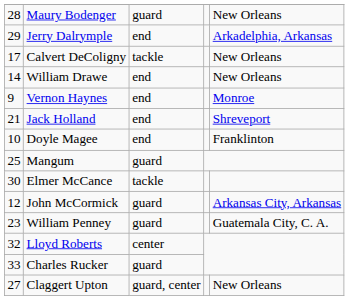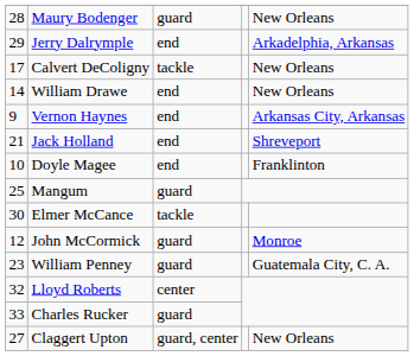 <table class="wikitable">
 <tr>
 </tr>
 <tr>
 <td>28</td>
 <td><a href='#'>Maury Bodenger</a></td>
 <td>guard</td>
 <td></td>
 <td>New Orleans</td>
 </tr>
 <tr>
 <td>29</td>
 <td><a href='#'>Jerry Dalrymple</a></td>
 <td>end</td>
 <td></td>
 <td><a href='#'>Arkadelphia, Arkansas</a></td>
 </tr>
 <tr>
 <td>17</td>
 <td>Calvert DeColigny</td>
 <td>tackle</td>
 <td></td>
 <td>New Orleans</td>
 </tr>
 <tr>
 <td>14</td>
 <td>William Drawe</td>
 <td>end</td>
 <td></td>
 <td>New Orleans</td>
 </tr>
 <tr>
 <td>9</td>
 <td><a href='#'>Vernon Haynes</a></td>
 <td>end</td>
 <td></td>
-<td><a href='#'>Monroe</a></td>
+<td><a href='#'>Arkansas City, Arkansas</a></td>
 </tr>
 <tr>
 <td>21</td>
 <td><a href='#'>Jack Holland</a></td>
 <td>end</td>
 <td></td>
 <td><a href='#'>Shreveport</a></td>
 </tr>
 <tr>
 <td>10</td>
 <td>Doyle Magee</td>
 <td>end</td>
 <td></td>
 <td>Franklinton</td>
 </tr>
 <tr>
 <td>25</td>
 <td>Mangum</td>
 <td>guard</td>
 </tr>
 <tr>
 <td>30</td>
 <td>Elmer McCance</td>
 <td>tackle</td>
 <td></td>
 <td></td>
 </tr>
 <tr>
 <td>12</td>
 <td>John McCormick</td>
 <td>guard</td>
 <td></td>
-<td><a href='#'>Arkansas City, Arkansas</a></td>
+<td><a href='#'>Monroe</a></td>
 </tr>
 <tr>
 <td>23</td>
 <td>William Penney</td>
 <td>guard</td>
 <td></td>
 <td>Guatemala City, C. A.</td>
 </tr>
 <tr>
 <td>32</td>
 <td><a href='#'>Lloyd Roberts</a></td>
 <td>center</td>
 </tr>
 <tr>
 <td>33</td>
 <td>Charles Rucker</td>
 <td>guard</td>
 </tr>
 <tr>
 <td>27</td>
 <td>Claggert Upton</td>
 <td>guard, center</td>
 <td></td>
 <td>New Orleans</td>
 </tr>
 </table>
